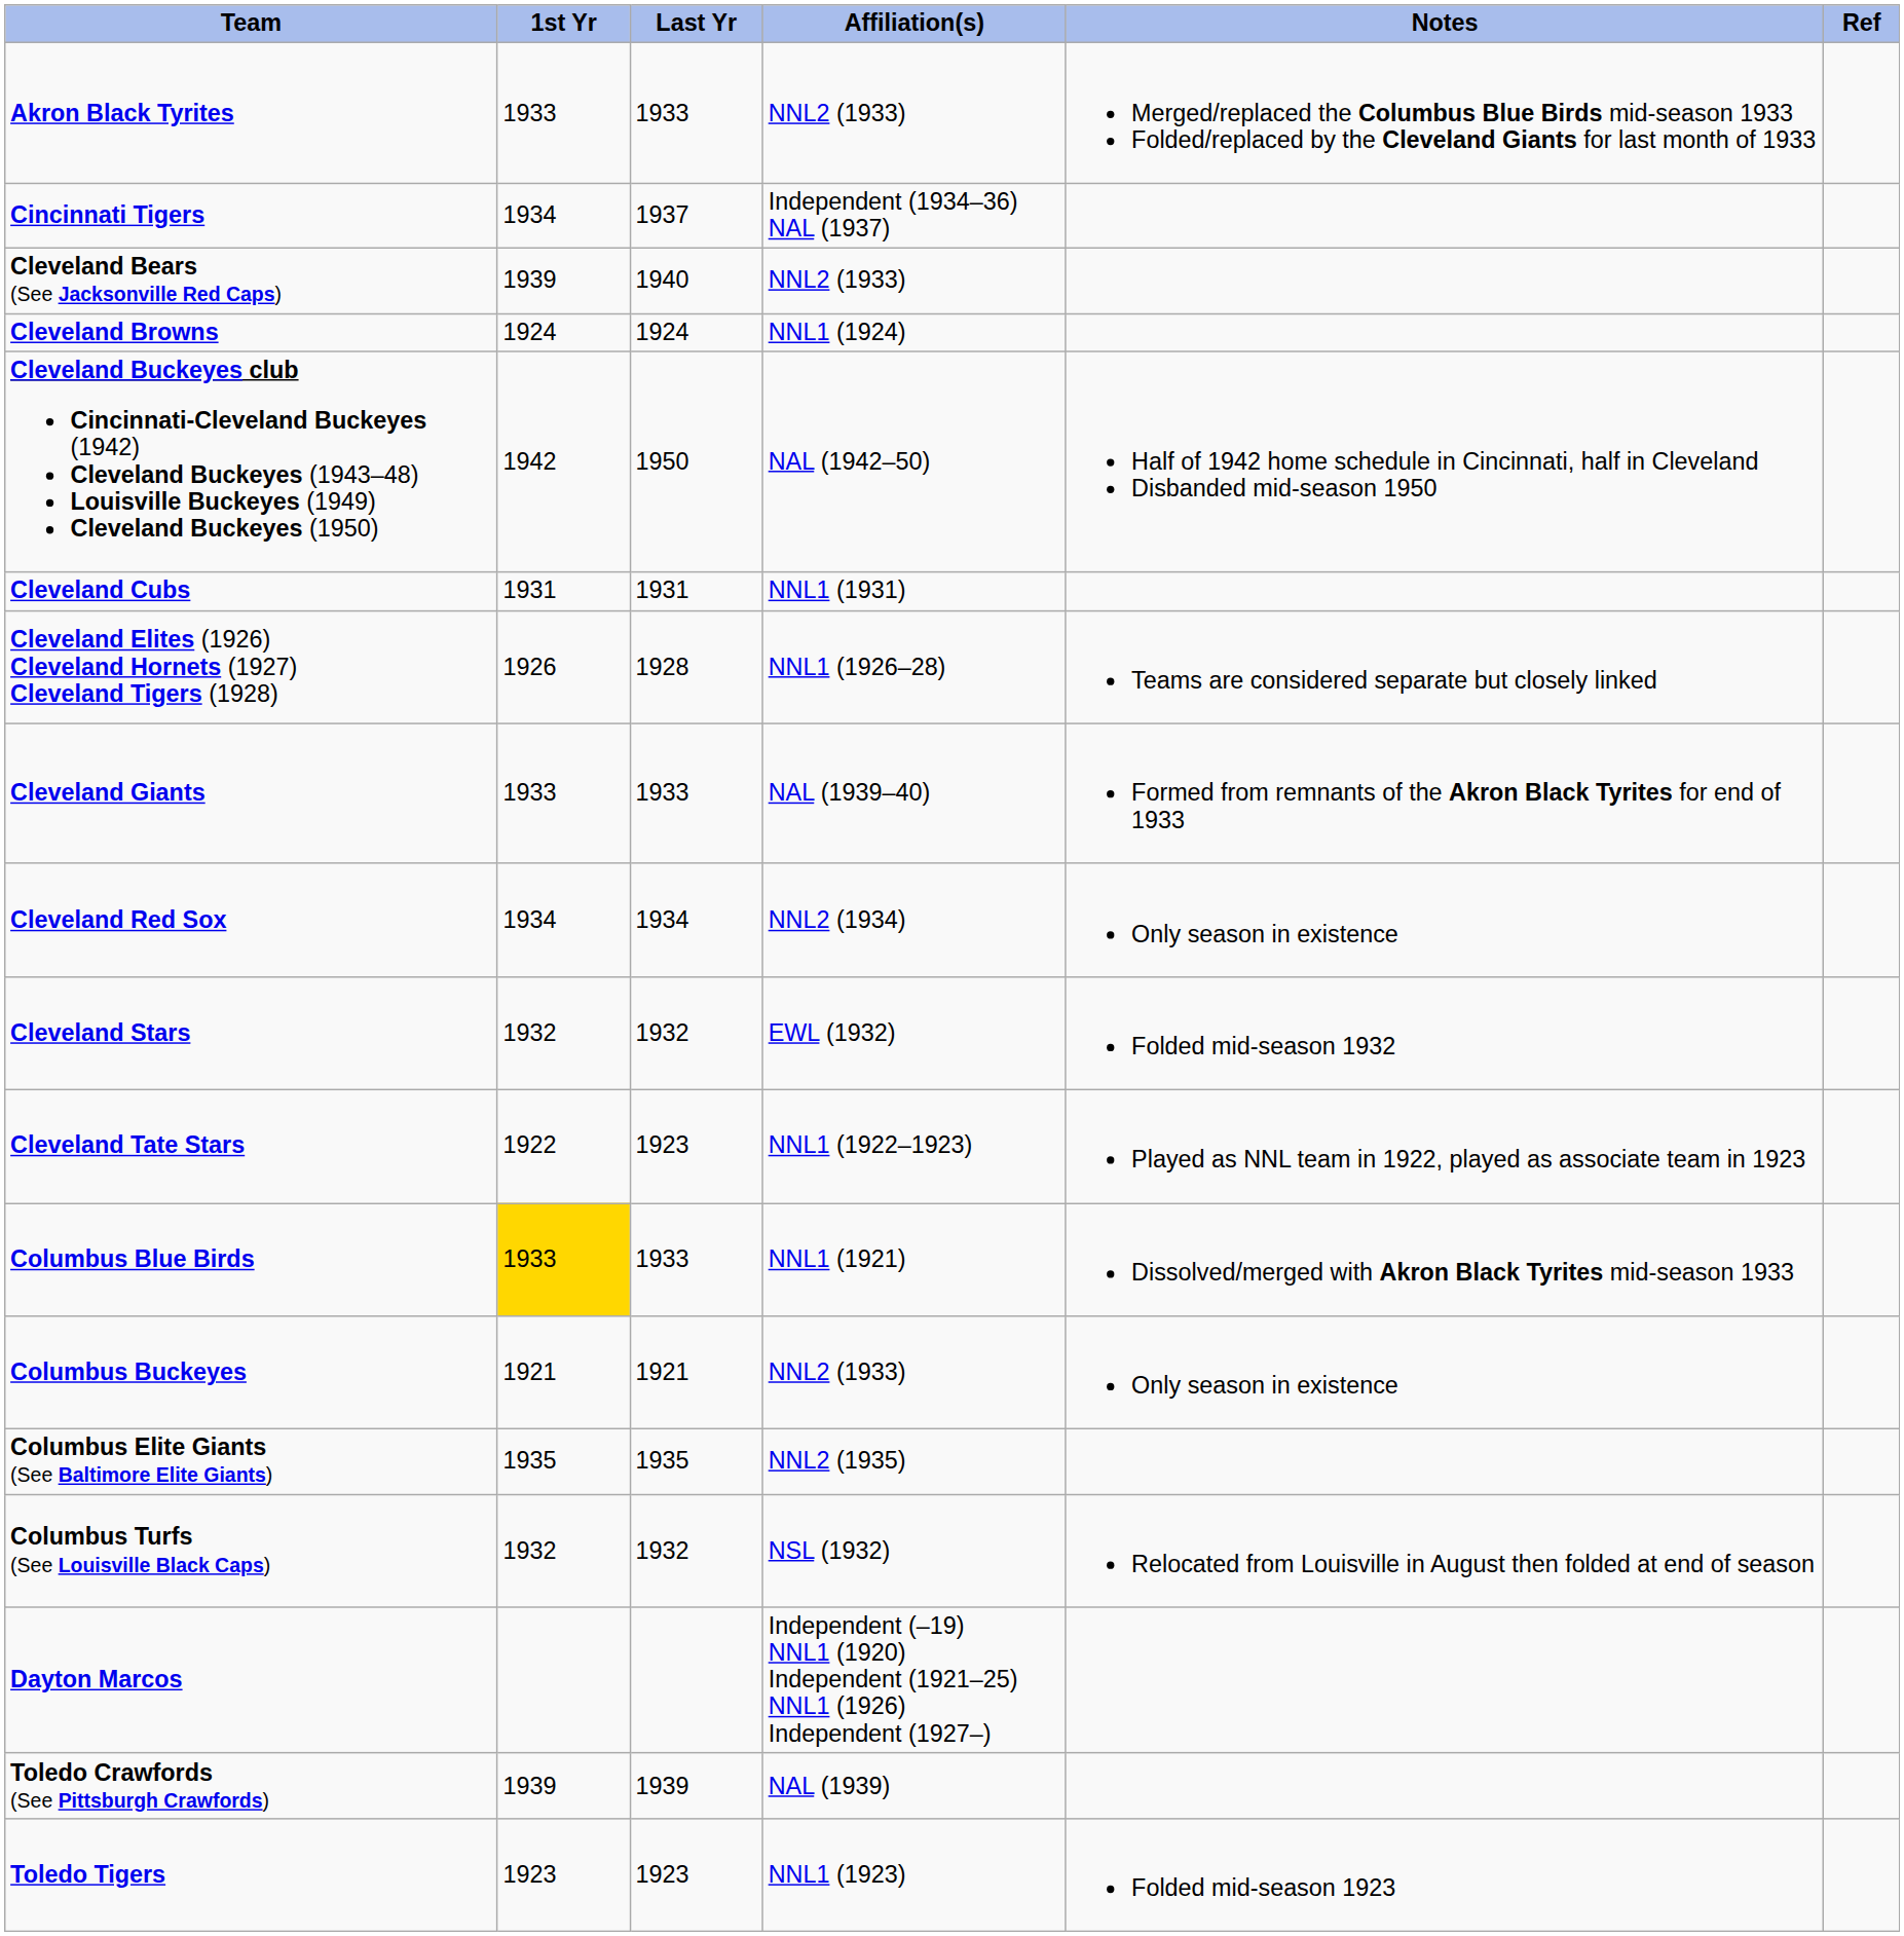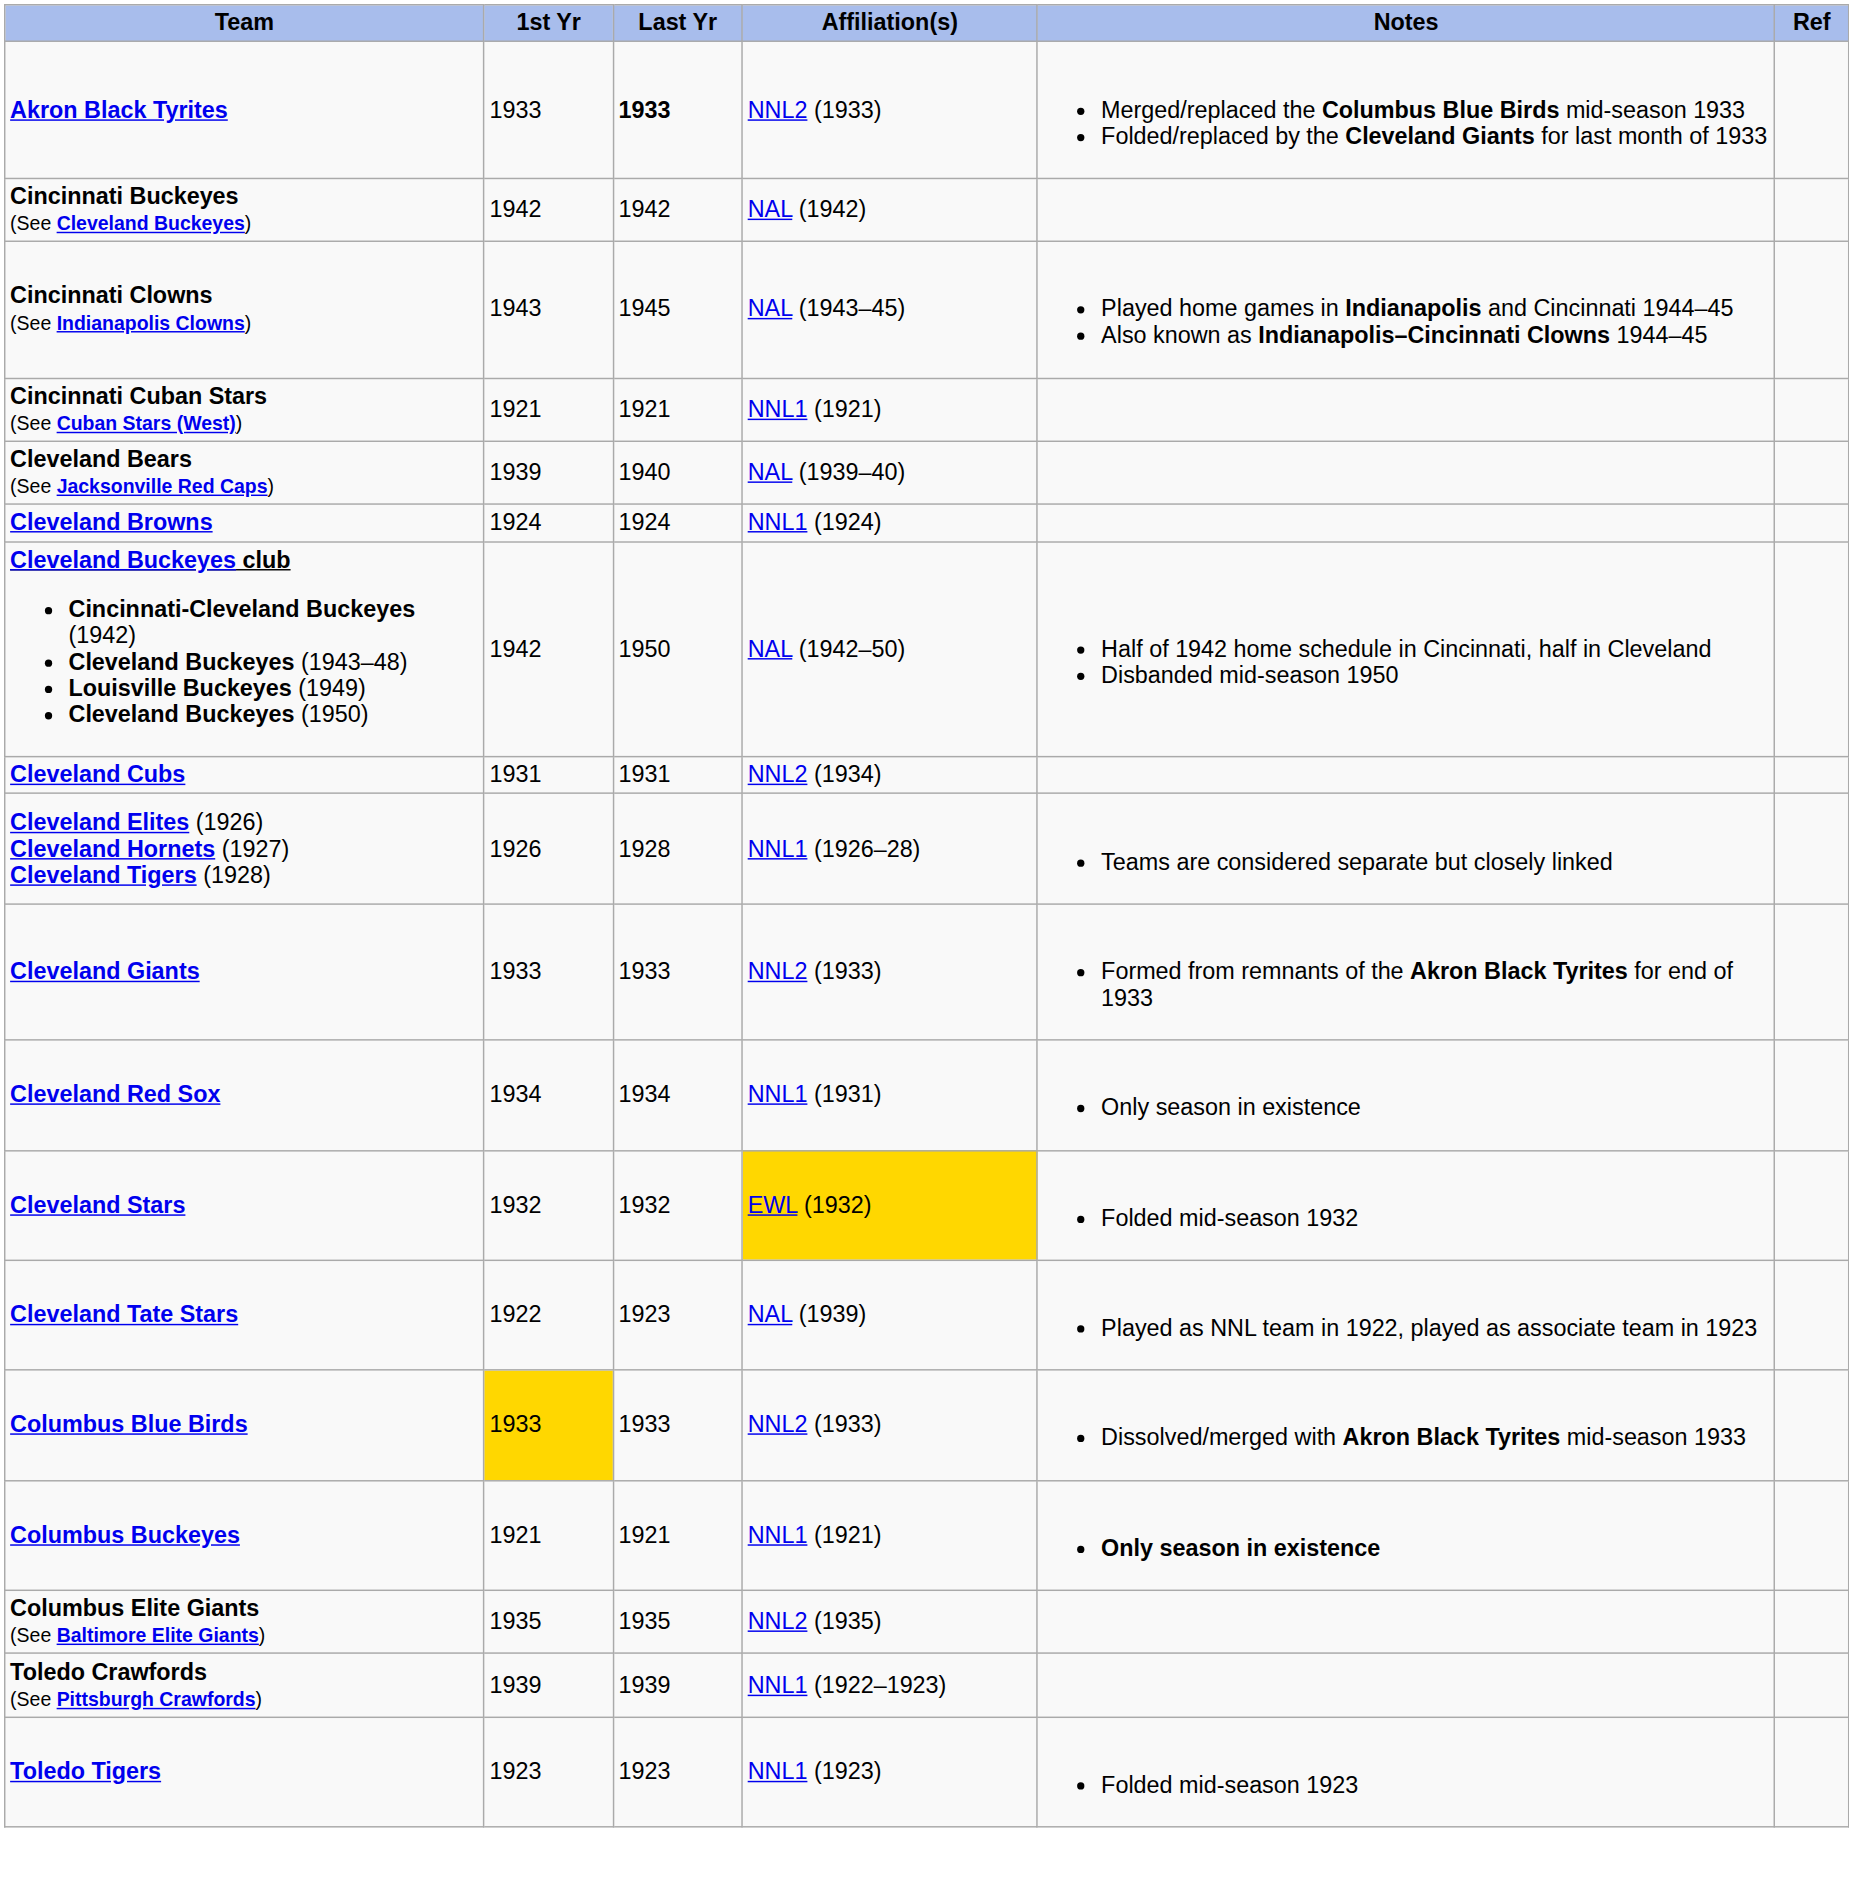 <table class="wikitable" style="width: 100%">
 <tr>
 <th style="background:#a8bdec; width:26%;">Team</th>
 <th style="width:7%; background:#a8bdec;">1st Yr</th>
 <th style="width:7%; background:#a8bdec;">Last Yr</th>
 <th style="width:16%; background:#a8bdec;">Affiliation(s)</th>
 <th style="width:40%; background:#a8bdec;">Notes</th>
 <th style="width:4%; background:#a8bdec;">Ref</th>
 </tr>
 <tr>
 <td><strong><a href='#'>Akron Black Tyrites</a></strong></td>
 <td>1933</td>
-<td>1933</td>
+<td><strong>1933</strong></td>
 <td><a href='#'>NNL2</a> (1933)</td>
 <td><br><ul><li>Merged/replaced the <strong>Columbus Blue Birds</strong> mid-season 1933</li><li>Folded/replaced by the <strong>Cleveland Giants</strong> for last month of 1933</li></ul></td>
 <td></td>
 </tr>
 <tr>
-<td><strong><a href='#'>Cincinnati Tigers</a></strong></td>
-<td>1934</td>
-<td>1937</td>
-<td>Independent (1934–36)<br><a href='#'>NAL</a> (1937)</td>
+<td><strong>Cincinnati Buckeyes</strong><br><small>(See <strong><a href='#'>Cleveland Buckeyes</a></strong>)</small></td>
+<td>1942</td>
+<td>1942</td>
+<td><a href='#'>NAL</a> (1942)</td>
+<td></td>
+<td></td>
+</tr>
+<tr>
+<td><strong>Cincinnati Clowns</strong><br><small>(See <strong><a href='#'>Indianapolis Clowns</a></strong>)</small></td>
+<td>1943</td>
+<td>1945</td>
+<td><a href='#'>NAL</a> (1943–45)</td>
+<td><br><ul><li>Played home games in <strong>Indianapolis</strong> and Cincinnati 1944–45</li><li>Also known as <strong>Indianapolis–Cincinnati Clowns</strong> 1944–45</li></ul></td>
+<td></td>
+</tr>
+<tr>
+<td><strong>Cincinnati Cuban Stars</strong><br><small>(See <strong><a href='#'>Cuban Stars (West)</a></strong>)</small></td>
+<td>1921</td>
+<td>1921</td>
+<td><a href='#'>NNL1</a> (1921)</td>
 <td></td>
 <td></td>
 </tr>
 <tr>
 <td><strong>Cleveland Bears</strong><br><small>(See <strong><a href='#'>Jacksonville Red Caps</a></strong>)</small></td>
 <td>1939</td>
 <td>1940</td>
-<td><a href='#'>NNL2</a> (1933)</td>
+<td><a href='#'>NAL</a> (1939–40)</td>
 <td></td>
 <td></td>
 </tr>
 <tr>
 <td><strong><a href='#'>Cleveland Browns</a></strong></td>
 <td>1924</td>
 <td>1924</td>
 <td><a href='#'>NNL1</a> (1924)</td>
 <td></td>
 <td></td>
 </tr>
 <tr id="Cleveland Buckeyes">
 <td><u><strong><a href='#'>Cleveland Buckeyes</a> club</strong></u><br><ul><li><strong>Cincinnati-Cleveland Buckeyes</strong> (1942)</li><li><strong>Cleveland Buckeyes</strong> (1943–48)</li><li><strong>Louisville Buckeyes</strong> (1949)</li><li><strong>Cleveland Buckeyes</strong> (1950)</li></ul></td>
 <td>1942</td>
 <td>1950</td>
 <td><a href='#'>NAL</a> (1942–50)</td>
 <td><br><ul><li>Half of 1942 home schedule in Cincinnati, half in Cleveland</li><li>Disbanded mid-season 1950</li></ul></td>
 <td><br></td>
 </tr>
 <tr>
 <td><strong><a href='#'>Cleveland Cubs</a></strong></td>
 <td>1931</td>
 <td>1931</td>
-<td><a href='#'>NNL1</a> (1931)</td>
+<td><a href='#'>NNL2</a> (1934)</td>
 <td></td>
 <td></td>
 </tr>
 <tr>
 <td><strong><a href='#'>Cleveland Elites</a></strong> (1926)<br><strong><a href='#'>Cleveland Hornets</a></strong> (1927)<br><strong><a href='#'>Cleveland Tigers</a></strong> (1928)</td>
 <td>1926</td>
 <td>1928</td>
 <td><a href='#'>NNL1</a> (1926–28)</td>
 <td><br><ul><li>Teams are considered separate but closely linked</li></ul></td>
 <td><br><br></td>
 </tr>
 <tr>
 <td><strong><a href='#'>Cleveland Giants</a></strong></td>
 <td>1933</td>
 <td>1933</td>
-<td><a href='#'>NAL</a> (1939–40)</td>
+<td><a href='#'>NNL2</a> (1933)</td>
 <td><br><ul><li>Formed from remnants of the <strong>Akron Black Tyrites</strong> for end of 1933</li></ul></td>
 <td></td>
 </tr>
 <tr>
 <td><strong><a href='#'>Cleveland Red Sox</a></strong></td>
 <td>1934</td>
 <td>1934</td>
-<td><a href='#'>NNL2</a> (1934)</td>
+<td><a href='#'>NNL1</a> (1931)</td>
 <td><br><ul><li>Only season in existence</li></ul></td>
 <td></td>
 </tr>
 <tr>
 <td><strong><a href='#'>Cleveland Stars</a></strong></td>
 <td>1932</td>
 <td>1932</td>
-<td><a href='#'>EWL</a> (1932)</td>
+<td style="background: gold;"><a href='#'>EWL</a> (1932)</td>
 <td><br><ul><li>Folded mid-season 1932</li></ul></td>
 <td></td>
 </tr>
 <tr>
 <td><strong><a href='#'>Cleveland Tate Stars</a></strong></td>
 <td>1922</td>
 <td>1923</td>
-<td><a href='#'>NNL1</a> (1922–1923)</td>
+<td><a href='#'>NAL</a> (1939)</td>
 <td><br><ul><li>Played as NNL team in 1922, played as associate team in 1923</li></ul></td>
 <td><br></td>
 </tr>
 <tr>
 <td><strong><a href='#'>Columbus Blue Birds</a></strong></td>
 <td style="background: gold;">1933</td>
 <td>1933</td>
-<td><a href='#'>NNL1</a> (1921)</td>
+<td><a href='#'>NNL2</a> (1933)</td>
 <td><br><ul><li>Dissolved/merged with <strong>Akron Black Tyrites</strong> mid-season 1933</li></ul></td>
 <td></td>
 </tr>
 <tr>
 <td><strong><a href='#'>Columbus Buckeyes</a></strong></td>
 <td>1921</td>
 <td>1921</td>
-<td><a href='#'>NNL2</a> (1933)</td>
-<td><br><ul><li>Only season in existence</li></ul></td>
+<td><a href='#'>NNL1</a> (1921)</td>
+<td><strong><br><ul><li>Only season in existence</li></ul></strong></td>
 <td></td>
 </tr>
 <tr>
 <td><strong>Columbus Elite Giants</strong><br><small>(See <strong><a href='#'>Baltimore Elite Giants</a></strong>)</small></td>
 <td>1935</td>
 <td>1935</td>
 <td><a href='#'>NNL2</a> (1935)</td>
 <td></td>
 <td></td>
 </tr>
 <tr>
-<td><strong>Columbus Turfs</strong><br><small>(See <strong><a href='#'>Louisville Black Caps</a></strong>)</small></td>
-<td>1932</td>
-<td>1932</td>
-<td><a href='#'>NSL</a> (1932)</td>
-<td><br><ul><li>Relocated from Louisville in August then folded at end of season</li></ul></td>
-<td></td>
-</tr>
-<tr>
-<td><strong><a href='#'>Dayton Marcos</a></strong></td>
-<td></td>
-<td></td>
-<td>Independent (–19)<br><a href='#'>NNL1</a> (1920)<br>Independent (1921–25)<br><a href='#'>NNL1</a> (1926)<br>Independent (1927–)</td>
-<td></td>
-<td></td>
-</tr>
-<tr>
 <td><strong>Toledo Crawfords</strong><br><small>(See <strong><a href='#'>Pittsburgh Crawfords</a></strong>)</small></td>
 <td>1939</td>
 <td>1939</td>
-<td><a href='#'>NAL</a> (1939)</td>
+<td><a href='#'>NNL1</a> (1922–1923)</td>
 <td></td>
 <td></td>
 </tr>
 <tr>
 <td><strong><a href='#'>Toledo Tigers</a></strong></td>
 <td>1923</td>
 <td>1923</td>
 <td><a href='#'>NNL1</a> (1923)</td>
 <td><br><ul><li>Folded mid-season 1923</li></ul></td>
 <td></td>
 </tr>
 </table>
